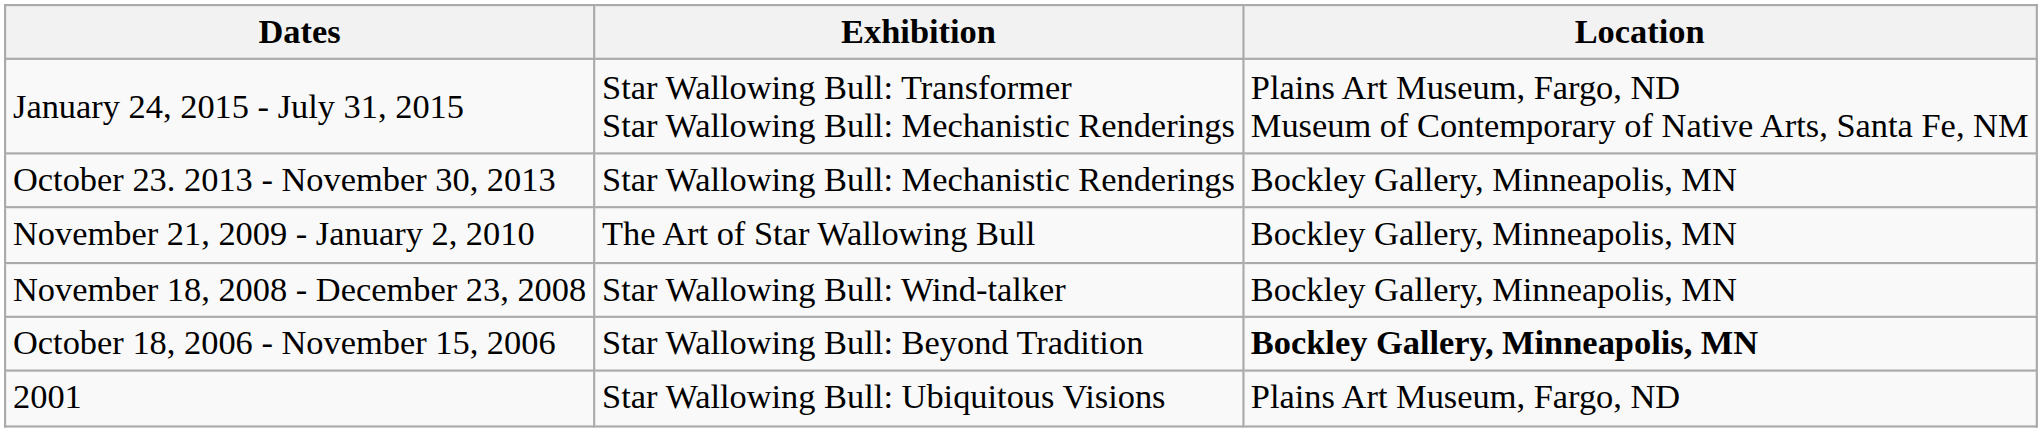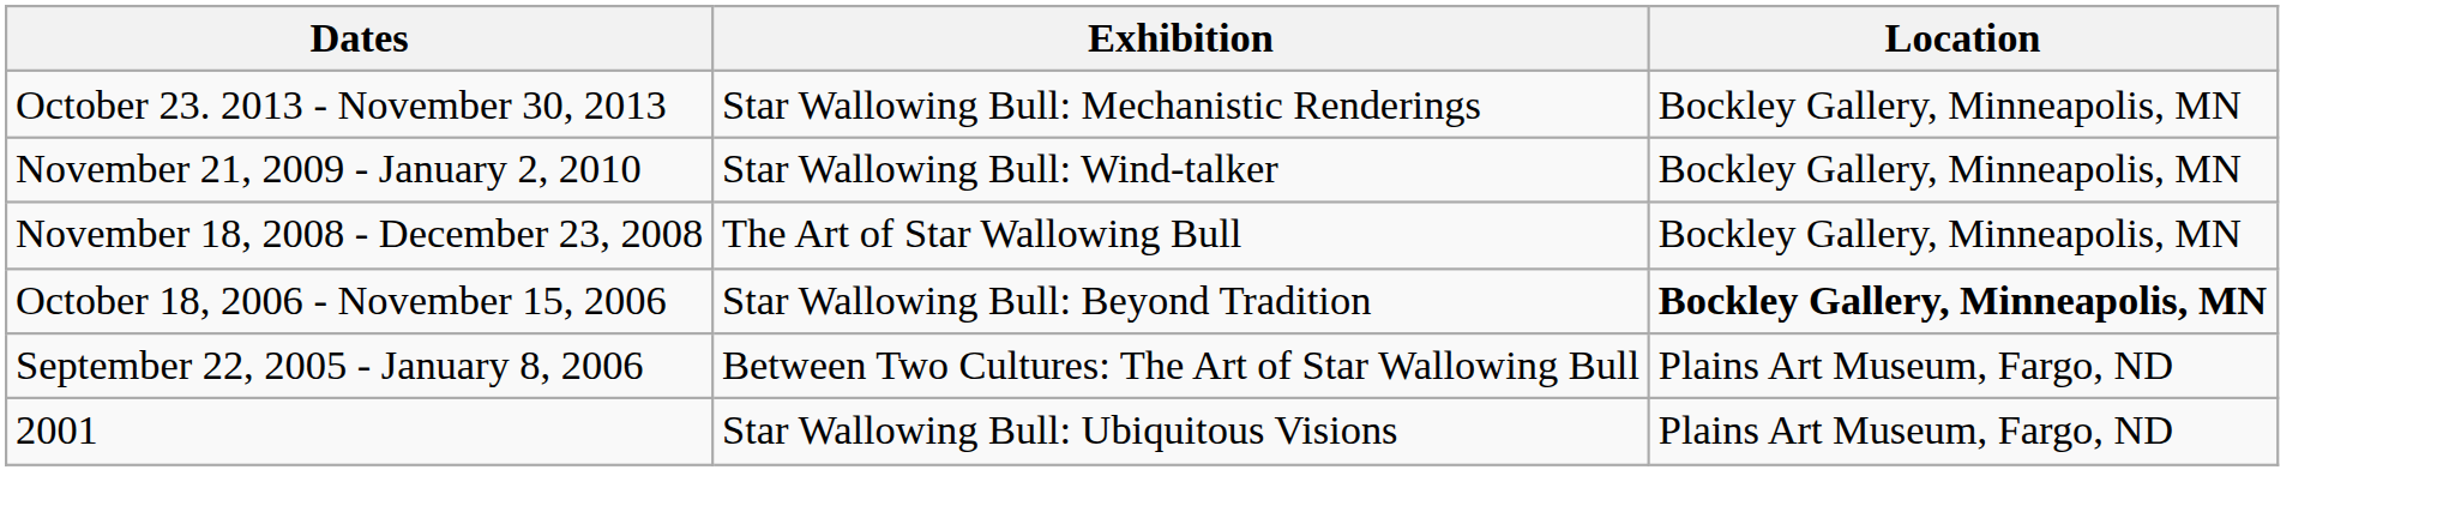 <table class="wikitable">
 <tr>
 <th>Dates</th>
 <th>Exhibition</th>
 <th>Location</th>
-</tr>
-<tr>
-<td>January 24, 2015 - July 31, 2015</td>
-<td>Star Wallowing Bull: Transformer<br>Star Wallowing Bull: Mechanistic Renderings</td>
-<td>Plains Art Museum, Fargo, ND<br>Museum of Contemporary of Native Arts, Santa Fe, NM</td>
 </tr>
 <tr>
 <td>October 23. 2013 - November 30, 2013</td>
 <td>Star Wallowing Bull: Mechanistic Renderings</td>
 <td>Bockley Gallery, Minneapolis, MN</td>
 </tr>
 <tr>
 <td>November 21, 2009 - January 2, 2010</td>
-<td>The Art of Star Wallowing Bull</td>
+<td>Star Wallowing Bull: Wind-talker</td>
 <td>Bockley Gallery, Minneapolis, MN</td>
 </tr>
 <tr>
 <td>November 18, 2008 - December 23, 2008</td>
-<td>Star Wallowing Bull: Wind-talker</td>
+<td>The Art of Star Wallowing Bull</td>
 <td>Bockley Gallery, Minneapolis, MN</td>
 </tr>
 <tr>
 <td>October 18, 2006 - November 15, 2006</td>
 <td>Star Wallowing Bull: Beyond Tradition</td>
 <td><strong>Bockley Gallery, Minneapolis, MN</strong></td>
 </tr>
 <tr>
+<td>September 22, 2005 - January 8, 2006</td>
+<td>Between Two Cultures: The Art of Star Wallowing Bull</td>
+<td>Plains Art Museum, Fargo, ND</td>
+</tr>
+<tr>
 <td>2001</td>
 <td>Star Wallowing Bull: Ubiquitous Visions</td>
 <td>Plains Art Museum, Fargo, ND</td>
 </tr>
 </table>
